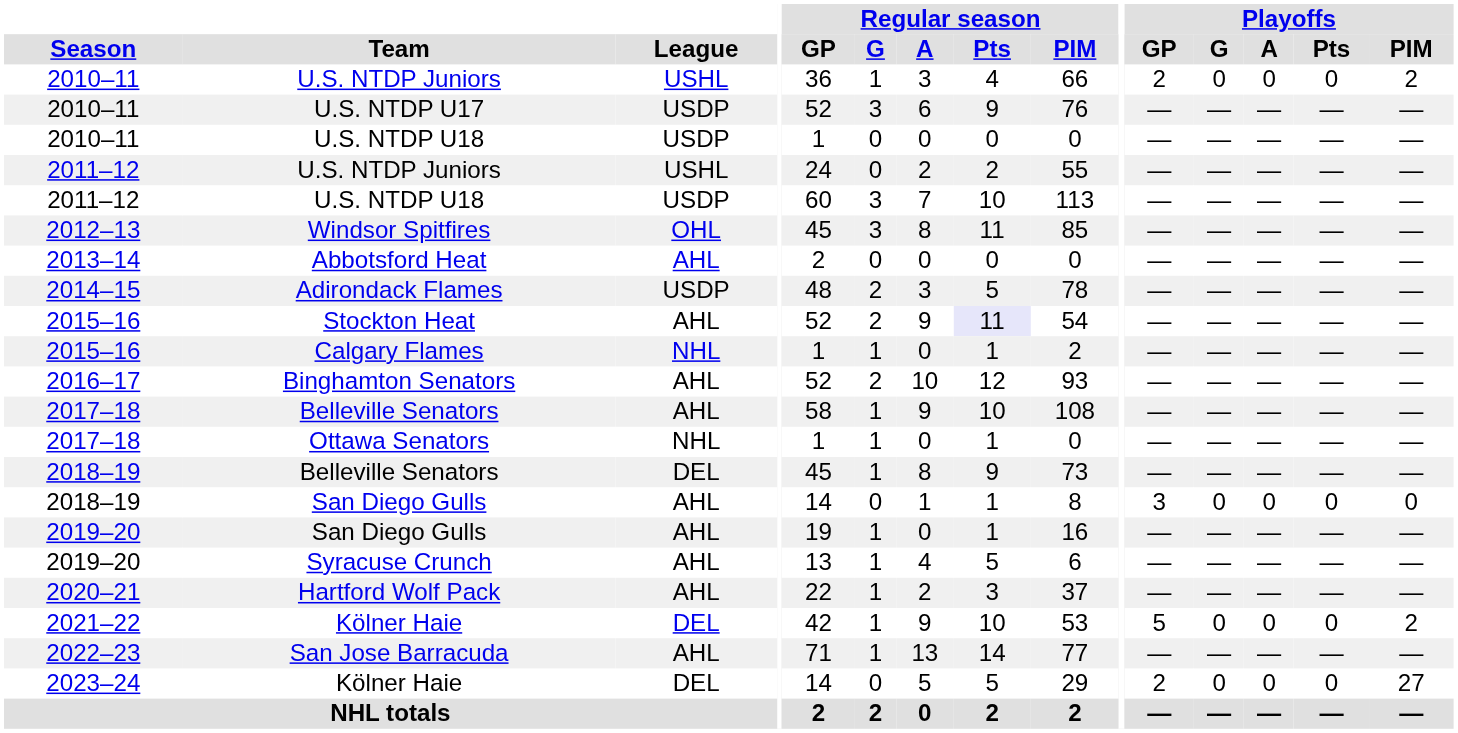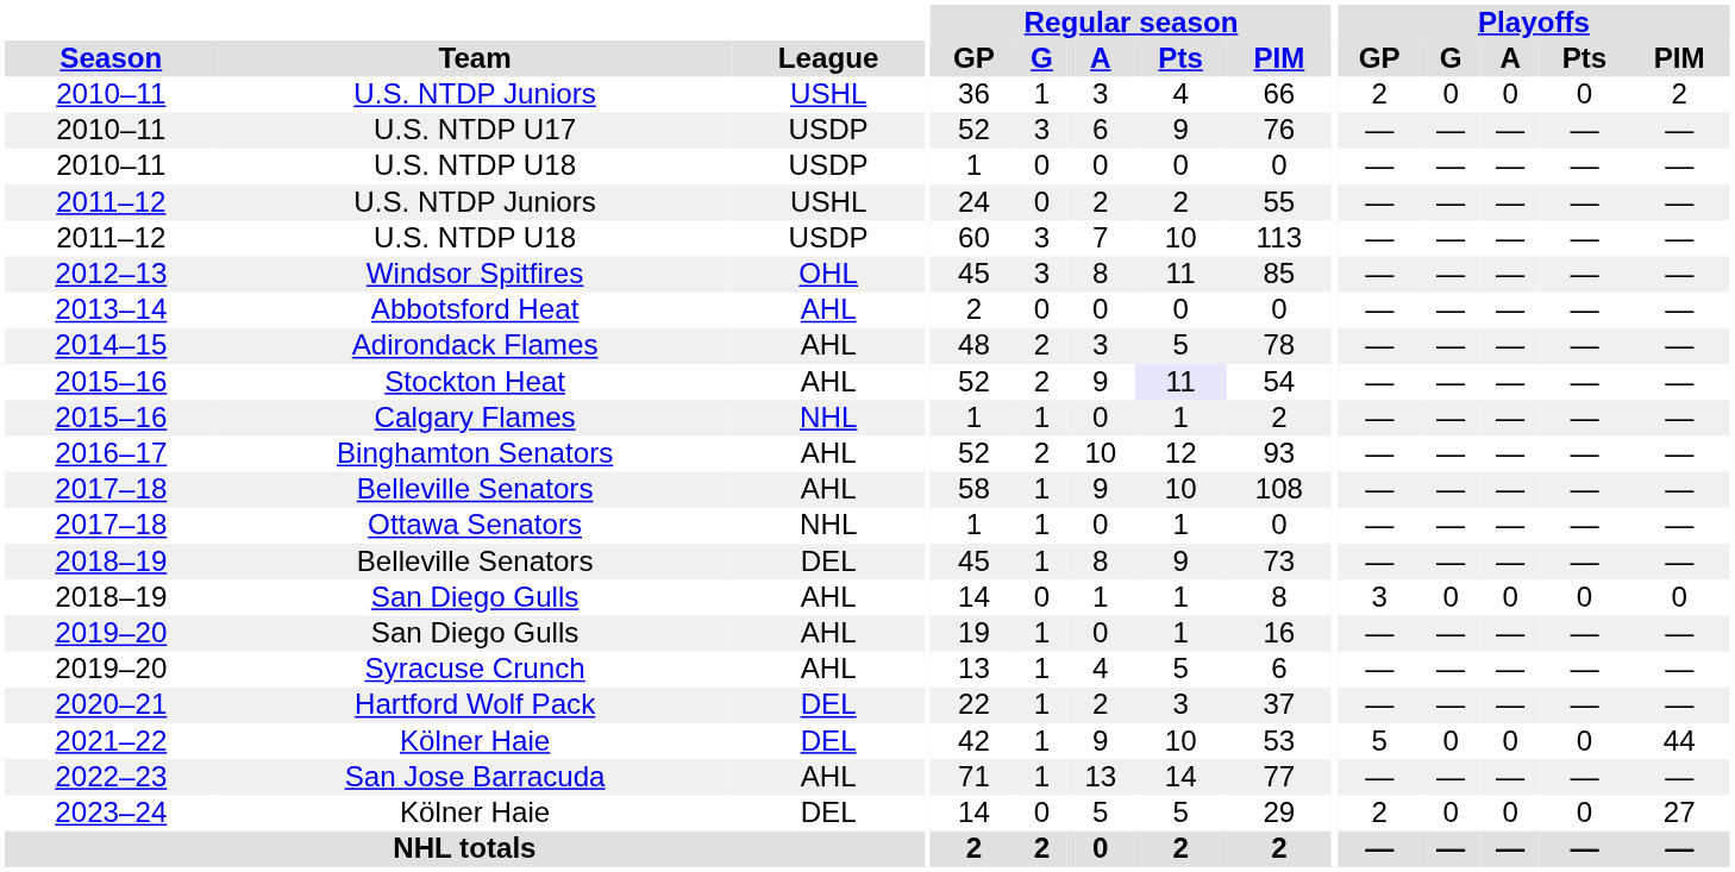 <table border="0" cellpadding="1" cellspacing="0" style="text-align:center; width:60em">
 <tr bgcolor="#e0e0e0">
 <th colspan="3" bgcolor="#ffffff"></th>
 <th rowspan="99" bgcolor="#ffffff"></th>
 <th colspan="5"><a href='#'>Regular season</a></th>
 <th rowspan="99" bgcolor="#ffffff"></th>
 <th colspan="5"><a href='#'>Playoffs</a></th>
 </tr>
 <tr bgcolor="#e0e0e0">
 <th><a href='#'>Season</a></th>
 <th>Team</th>
 <th>League</th>
 <th>GP</th>
 <th><a href='#'>G</a></th>
 <th><a href='#'>A</a></th>
 <th><a href='#'>Pts</a></th>
 <th><a href='#'>PIM</a></th>
 <th>GP</th>
 <th>G</th>
 <th>A</th>
 <th>Pts</th>
 <th>PIM</th>
 </tr>
 <tr>
 <td><a href='#'>2010–11</a></td>
 <td><a href='#'>U.S. NTDP Juniors</a></td>
 <td><a href='#'>USHL</a></td>
 <td>36</td>
 <td>1</td>
 <td>3</td>
 <td>4</td>
 <td>66</td>
 <td>2</td>
 <td>0</td>
 <td>0</td>
 <td>0</td>
 <td>2</td>
 </tr>
 <tr bgcolor="#f0f0f0">
 <td>2010–11</td>
 <td>U.S. NTDP U17</td>
 <td>USDP</td>
 <td>52</td>
 <td>3</td>
 <td>6</td>
 <td>9</td>
 <td>76</td>
 <td>—</td>
 <td>—</td>
 <td>—</td>
 <td>—</td>
 <td>—</td>
 </tr>
 <tr>
 <td>2010–11</td>
 <td>U.S. NTDP U18</td>
 <td>USDP</td>
 <td>1</td>
 <td>0</td>
 <td>0</td>
 <td>0</td>
 <td>0</td>
 <td>—</td>
 <td>—</td>
 <td>—</td>
 <td>—</td>
 <td>—</td>
 </tr>
 <tr bgcolor="#f0f0f0">
 <td><a href='#'>2011–12</a></td>
 <td>U.S. NTDP Juniors</td>
 <td>USHL</td>
 <td>24</td>
 <td>0</td>
 <td>2</td>
 <td>2</td>
 <td>55</td>
 <td>—</td>
 <td>—</td>
 <td>—</td>
 <td>—</td>
 <td>—</td>
 </tr>
 <tr>
 <td>2011–12</td>
 <td>U.S. NTDP U18</td>
 <td>USDP</td>
 <td>60</td>
 <td>3</td>
 <td>7</td>
 <td>10</td>
 <td>113</td>
 <td>—</td>
 <td>—</td>
 <td>—</td>
 <td>—</td>
 <td>—</td>
 </tr>
 <tr bgcolor="#f0f0f0">
 <td><a href='#'>2012–13</a></td>
 <td><a href='#'>Windsor Spitfires</a></td>
 <td><a href='#'>OHL</a></td>
 <td>45</td>
 <td>3</td>
 <td>8</td>
 <td>11</td>
 <td>85</td>
 <td>—</td>
 <td>—</td>
 <td>—</td>
 <td>—</td>
 <td>—</td>
 </tr>
 <tr>
 <td><a href='#'>2013–14</a></td>
 <td><a href='#'>Abbotsford Heat</a></td>
 <td><a href='#'>AHL</a></td>
 <td>2</td>
 <td>0</td>
 <td>0</td>
 <td>0</td>
 <td>0</td>
 <td>—</td>
 <td>—</td>
 <td>—</td>
 <td>—</td>
 <td>—</td>
 </tr>
 <tr bgcolor="#f0f0f0">
 <td><a href='#'>2014–15</a></td>
 <td><a href='#'>Adirondack Flames</a></td>
-<td>USDP</td>
+<td>AHL</td>
 <td>48</td>
 <td>2</td>
 <td>3</td>
 <td>5</td>
 <td>78</td>
 <td>—</td>
 <td>—</td>
 <td>—</td>
 <td>—</td>
 <td>—</td>
 </tr>
 <tr>
 <td><a href='#'>2015–16</a></td>
 <td><a href='#'>Stockton Heat</a></td>
 <td>AHL</td>
 <td>52</td>
 <td>2</td>
 <td>9</td>
 <td style="background: lavender;">11</td>
 <td>54</td>
 <td>—</td>
 <td>—</td>
 <td>—</td>
 <td>—</td>
 <td>—</td>
 </tr>
 <tr bgcolor="#f0f0f0">
 <td><a href='#'>2015–16</a></td>
 <td><a href='#'>Calgary Flames</a></td>
 <td><a href='#'>NHL</a></td>
 <td>1</td>
 <td>1</td>
 <td>0</td>
 <td>1</td>
 <td>2</td>
 <td>—</td>
 <td>—</td>
 <td>—</td>
 <td>—</td>
 <td>—</td>
 </tr>
 <tr>
 <td><a href='#'>2016–17</a></td>
 <td><a href='#'>Binghamton Senators</a></td>
 <td>AHL</td>
 <td>52</td>
 <td>2</td>
 <td>10</td>
 <td>12</td>
 <td>93</td>
 <td>—</td>
 <td>—</td>
 <td>—</td>
 <td>—</td>
 <td>—</td>
 </tr>
 <tr bgcolor="#f0f0f0">
 <td><a href='#'>2017–18</a></td>
 <td><a href='#'>Belleville Senators</a></td>
 <td>AHL</td>
 <td>58</td>
 <td>1</td>
 <td>9</td>
 <td>10</td>
 <td>108</td>
 <td>—</td>
 <td>—</td>
 <td>—</td>
 <td>—</td>
 <td>—</td>
 </tr>
 <tr>
 <td><a href='#'>2017–18</a></td>
 <td><a href='#'>Ottawa Senators</a></td>
 <td>NHL</td>
 <td>1</td>
 <td>1</td>
 <td>0</td>
 <td>1</td>
 <td>0</td>
 <td>—</td>
 <td>—</td>
 <td>—</td>
 <td>—</td>
 <td>—</td>
 </tr>
 <tr bgcolor="#f0f0f0">
 <td><a href='#'>2018–19</a></td>
 <td>Belleville Senators</td>
 <td>DEL</td>
 <td>45</td>
 <td>1</td>
 <td>8</td>
 <td>9</td>
 <td>73</td>
 <td>—</td>
 <td>—</td>
 <td>—</td>
 <td>—</td>
 <td>—</td>
 </tr>
 <tr>
 <td>2018–19</td>
 <td><a href='#'>San Diego Gulls</a></td>
 <td>AHL</td>
 <td>14</td>
 <td>0</td>
 <td>1</td>
 <td>1</td>
 <td>8</td>
 <td>3</td>
 <td>0</td>
 <td>0</td>
 <td>0</td>
 <td>0</td>
 </tr>
 <tr bgcolor="#f0f0f0">
 <td><a href='#'>2019–20</a></td>
 <td>San Diego Gulls</td>
 <td>AHL</td>
 <td>19</td>
 <td>1</td>
 <td>0</td>
 <td>1</td>
 <td>16</td>
 <td>—</td>
 <td>—</td>
 <td>—</td>
 <td>—</td>
 <td>—</td>
 </tr>
 <tr>
 <td>2019–20</td>
 <td><a href='#'>Syracuse Crunch</a></td>
 <td>AHL</td>
 <td>13</td>
 <td>1</td>
 <td>4</td>
 <td>5</td>
 <td>6</td>
 <td>—</td>
 <td>—</td>
 <td>—</td>
 <td>—</td>
 <td>—</td>
 </tr>
 <tr bgcolor="#f0f0f0">
 <td><a href='#'>2020–21</a></td>
 <td><a href='#'>Hartford Wolf Pack</a></td>
-<td>AHL</td>
+<td><a href='#'>DEL</a></td>
 <td>22</td>
 <td>1</td>
 <td>2</td>
 <td>3</td>
 <td>37</td>
 <td>—</td>
 <td>—</td>
 <td>—</td>
 <td>—</td>
 <td>—</td>
 </tr>
 <tr>
 <td><a href='#'>2021–22</a></td>
 <td><a href='#'>Kölner Haie</a></td>
 <td><a href='#'>DEL</a></td>
 <td>42</td>
 <td>1</td>
 <td>9</td>
 <td>10</td>
 <td>53</td>
 <td>5</td>
 <td>0</td>
 <td>0</td>
 <td>0</td>
-<td>2</td>
+<td>44</td>
 </tr>
 <tr bgcolor="#f0f0f0">
 <td><a href='#'>2022–23</a></td>
 <td><a href='#'>San Jose Barracuda</a></td>
 <td>AHL</td>
 <td>71</td>
 <td>1</td>
 <td>13</td>
 <td>14</td>
 <td>77</td>
 <td>—</td>
 <td>—</td>
 <td>—</td>
 <td>—</td>
 <td>—</td>
 </tr>
 <tr>
 <td><a href='#'>2023–24</a></td>
 <td>Kölner Haie</td>
 <td>DEL</td>
 <td>14</td>
 <td>0</td>
 <td>5</td>
 <td>5</td>
 <td>29</td>
 <td>2</td>
 <td>0</td>
 <td>0</td>
 <td>0</td>
 <td>27</td>
 </tr>
 <tr bgcolor="#e0e0e0">
 <th colspan="3">NHL totals</th>
 <th>2</th>
 <th>2</th>
 <th>0</th>
 <th>2</th>
 <th>2</th>
 <th>—</th>
 <th>—</th>
 <th>—</th>
 <th>—</th>
 <th>—</th>
 </tr>
 </table>
